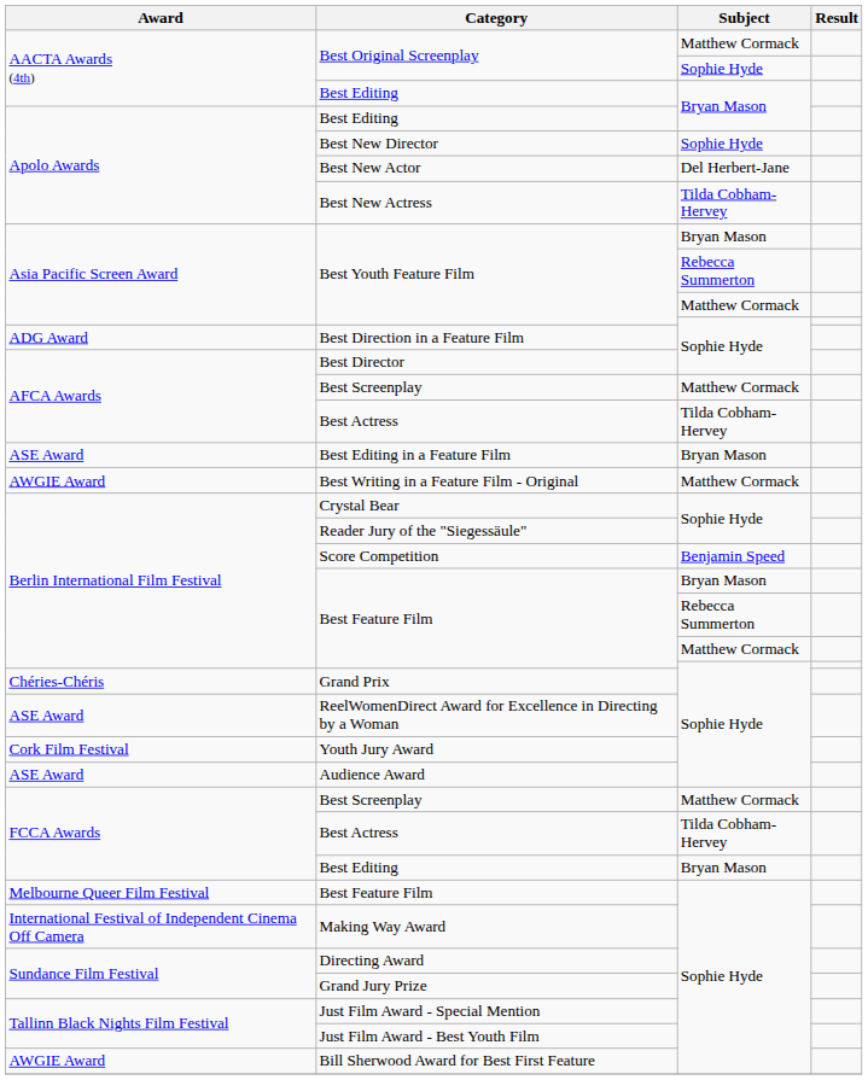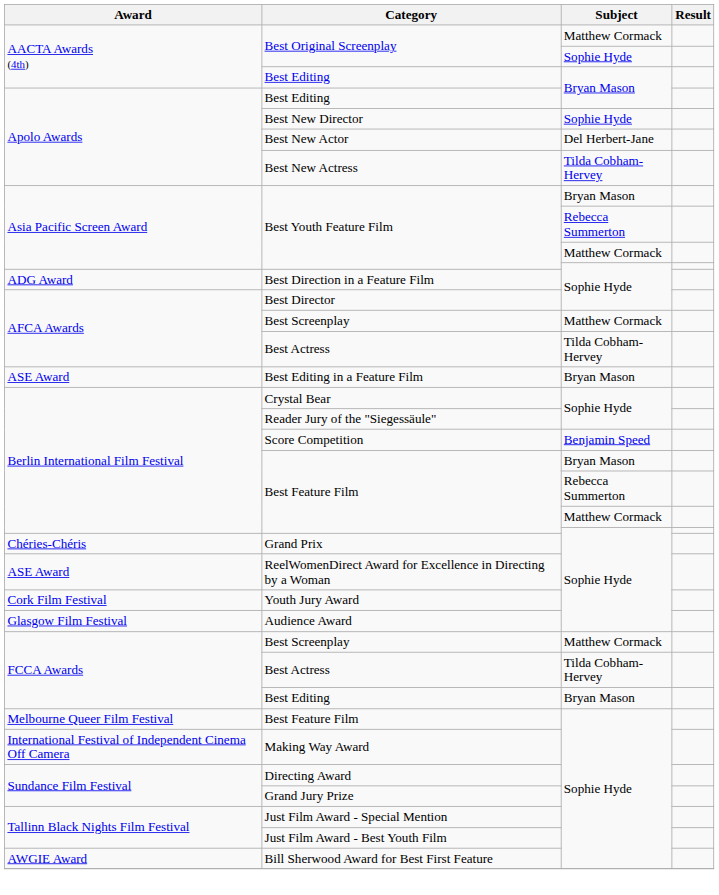 <table class="wikitable" style="width:98%;">
 <tr>
 <th>Award</th>
 <th>Category</th>
 <th>Subject</th>
 <th>Result</th>
 </tr>
 <tr>
 <td rowspan=3><a href='#'>AACTA Awards</a><br><small>(<a href='#'>4th</a>)</small></td>
 <td rowspan=2><a href='#'>Best Original Screenplay</a></td>
 <td>Matthew Cormack</td>
 <td></td>
 </tr>
 <tr>
 <td><a href='#'>Sophie Hyde</a></td>
 <td></td>
 </tr>
 <tr>
 <td><a href='#'>Best Editing</a></td>
 <td rowspan=2><a href='#'>Bryan Mason</a></td>
 <td></td>
 </tr>
 <tr>
 <td rowspan="4"><a href='#'>Apolo Awards</a></td>
 <td>Best Editing</td>
 <td></td>
 </tr>
 <tr>
 <td>Best New Director</td>
 <td><a href='#'>Sophie Hyde</a></td>
 <td></td>
 </tr>
 <tr>
 <td>Best New Actor</td>
 <td>Del Herbert-Jane</td>
 <td></td>
 </tr>
 <tr>
 <td>Best New Actress</td>
 <td><a href='#'>Tilda Cobham-Hervey</a></td>
 <td></td>
 </tr>
 <tr>
 <td rowspan=4><a href='#'>Asia Pacific Screen Award</a></td>
 <td rowspan=4>Best Youth Feature Film</td>
 <td>Bryan Mason</td>
 <td></td>
 </tr>
 <tr>
 <td><a href='#'>Rebecca Summerton</a></td>
 <td></td>
 </tr>
 <tr>
 <td>Matthew Cormack</td>
 <td></td>
 </tr>
 <tr>
 <td rowspan=3>Sophie Hyde</td>
 <td></td>
 </tr>
 <tr>
 <td><a href='#'>ADG Award</a></td>
 <td>Best Direction in a Feature Film</td>
 <td></td>
 </tr>
 <tr>
 <td rowspan=3><a href='#'>AFCA Awards</a></td>
 <td>Best Director</td>
 <td></td>
 </tr>
 <tr>
 <td>Best Screenplay</td>
 <td>Matthew Cormack</td>
 <td></td>
 </tr>
 <tr>
 <td>Best Actress</td>
 <td>Tilda Cobham-Hervey</td>
 <td></td>
 </tr>
 <tr>
 <td><a href='#'>ASE Award</a></td>
 <td>Best Editing in a Feature Film</td>
 <td>Bryan Mason</td>
 <td></td>
 </tr>
 <tr>
-<td><a href='#'>AWGIE Award</a></td>
-<td>Best Writing in a Feature Film - Original</td>
-<td>Matthew Cormack</td>
-<td></td>
-</tr>
-<tr>
 <td rowspan=7><a href='#'>Berlin International Film Festival</a></td>
 <td>Crystal Bear</td>
 <td rowspan=2>Sophie Hyde</td>
 <td></td>
 </tr>
 <tr>
 <td>Reader Jury of the "Siegessäule"</td>
 <td></td>
 </tr>
 <tr>
 <td>Score Competition</td>
 <td><a href='#'>Benjamin Speed</a></td>
 <td></td>
 </tr>
 <tr>
 <td rowspan=4>Best Feature Film</td>
 <td>Bryan Mason</td>
 <td></td>
 </tr>
 <tr>
 <td>Rebecca Summerton</td>
 <td></td>
 </tr>
 <tr>
 <td>Matthew Cormack</td>
 <td></td>
 </tr>
 <tr>
 <td rowspan=5>Sophie Hyde</td>
 <td></td>
 </tr>
 <tr>
 <td><a href='#'>Chéries-Chéris</a></td>
 <td>Grand Prix</td>
 <td></td>
 </tr>
 <tr>
 <td><a href='#'>ASE Award</a></td>
 <td>ReelWomenDirect Award for Excellence in Directing by a Woman</td>
 <td></td>
 </tr>
 <tr>
 <td><a href='#'>Cork Film Festival</a></td>
 <td>Youth Jury Award</td>
 <td></td>
 </tr>
 <tr>
-<td><a href='#'>ASE Award</a></td>
+<td><a href='#'>Glasgow Film Festival</a></td>
 <td>Audience Award</td>
 <td></td>
 </tr>
 <tr>
 <td rowspan=3><a href='#'>FCCA Awards</a></td>
 <td>Best Screenplay</td>
 <td>Matthew Cormack</td>
 <td></td>
 </tr>
 <tr>
 <td>Best Actress</td>
 <td>Tilda Cobham-Hervey</td>
 <td></td>
 </tr>
 <tr>
 <td>Best Editing</td>
 <td>Bryan Mason</td>
 <td></td>
 </tr>
 <tr>
 <td><a href='#'>Melbourne Queer Film Festival</a></td>
 <td>Best Feature Film</td>
 <td rowspan=7>Sophie Hyde</td>
 <td></td>
 </tr>
 <tr>
 <td><a href='#'>International Festival of Independent Cinema Off Camera</a></td>
 <td>Making Way Award</td>
 <td></td>
 </tr>
 <tr>
 <td rowspan=2><a href='#'>Sundance Film Festival</a></td>
 <td>Directing Award</td>
 <td></td>
 </tr>
 <tr>
 <td>Grand Jury Prize</td>
 <td></td>
 </tr>
 <tr>
 <td rowspan=2><a href='#'>Tallinn Black Nights Film Festival</a></td>
 <td>Just Film Award - Special Mention</td>
 <td></td>
 </tr>
 <tr>
 <td>Just Film Award - Best Youth Film</td>
 <td></td>
 </tr>
 <tr>
 <td><a href='#'>AWGIE Award</a></td>
 <td>Bill Sherwood Award for Best First Feature</td>
 <td></td>
 </tr>
 <tr>
 </tr>
 </table>
